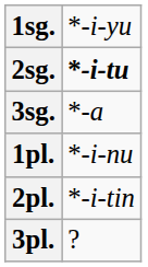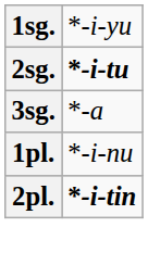 <table class="wikitable">
 <tr>
 <th>1sg.</th>
 <td>*<em>-i-yu</em></td>
 </tr>
 <tr>
 <th>2sg.</th>
 <td><strong>*<em>-i-tu</em></strong></td>
 </tr>
 <tr>
 <th>3sg.</th>
 <td>*<em>-a</em></td>
 </tr>
 <tr>
 <th>1pl.</th>
 <td>*<em>-i-nu</em></td>
 </tr>
 <tr>
 <th>2pl.</th>
-<td>*<em>-i-tin</em></td>
-</tr>
-<tr>
-<th>3pl.</th>
-<td>?</td>
+<td><strong>*<em>-i-tin</em></strong></td>
 </tr>
 </table>
